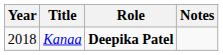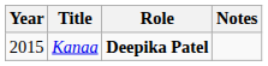 <table class="wikitable sortable">
 <tr>
 <th>Year</th>
 <th>Title</th>
 <th>Role</th>
 <th class="unsortable">Notes</th>
 </tr>
 <tr>
-<td>2018</td>
+<td>2015</td>
 <td><em><a href='#'>Kanaa</a></em></td>
 <td><strong>Deepika Patel</strong></td>
 <td></td>
 </tr>
 </table>
